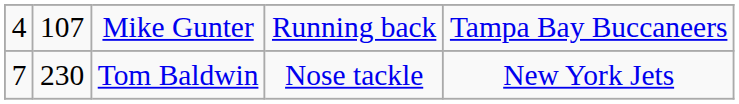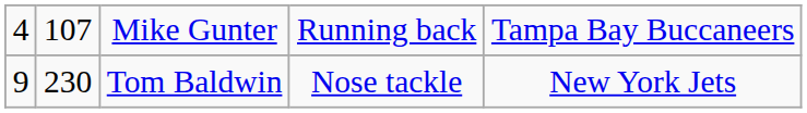 <table class="wikitable" style="text-align:center">
 <tr>
 <td>4</td>
 <td>107</td>
 <td><a href='#'>Mike Gunter</a></td>
 <td><a href='#'>Running back</a></td>
 <td><a href='#'>Tampa Bay Buccaneers</a></td>
 </tr>
 <tr>
-<td>7</td>
+<td>9</td>
 <td>230</td>
 <td><a href='#'>Tom Baldwin</a></td>
 <td><a href='#'>Nose tackle</a></td>
 <td><a href='#'>New York Jets</a></td>
 </tr>
 </table>
